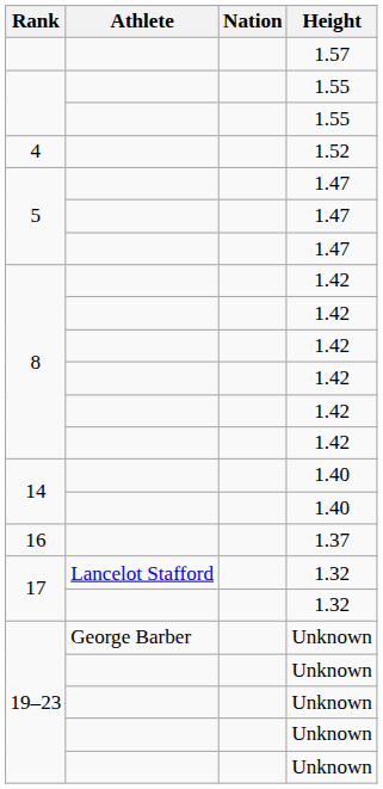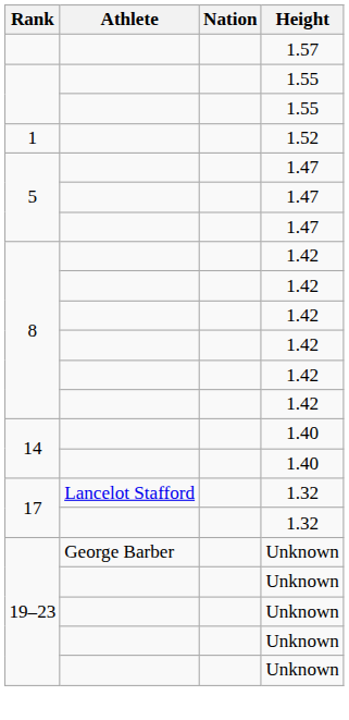 <table class="wikitable sortable" style="text-align:center;">
 <tr>
 <th>Rank</th>
 <th>Athlete</th>
 <th>Nation</th>
 <th>Height</th>
 </tr>
 <tr>
 <td></td>
 <td align=left></td>
 <td align=left></td>
 <td>1.57</td>
 </tr>
 <tr>
 <td rowspan=2></td>
 <td align=left></td>
 <td align=left></td>
 <td>1.55</td>
 </tr>
 <tr>
 <td align=left></td>
 <td align=left></td>
 <td>1.55</td>
 </tr>
 <tr>
-<td>4</td>
+<td>1</td>
 <td align=left></td>
 <td align=left></td>
 <td>1.52</td>
 </tr>
 <tr>
 <td rowspan=3>5</td>
 <td align=left></td>
 <td align=left></td>
 <td>1.47</td>
 </tr>
 <tr>
 <td align=left></td>
 <td align=left></td>
 <td>1.47</td>
 </tr>
 <tr>
 <td align=left></td>
 <td align=left></td>
 <td>1.47</td>
 </tr>
 <tr>
 <td rowspan=6>8</td>
 <td align=left></td>
 <td align=left></td>
 <td>1.42</td>
 </tr>
 <tr>
 <td align=left></td>
 <td align=left></td>
 <td>1.42</td>
 </tr>
 <tr>
 <td align=left></td>
 <td align=left></td>
 <td>1.42</td>
 </tr>
 <tr>
 <td align=left></td>
 <td align=left></td>
 <td>1.42</td>
 </tr>
 <tr>
 <td align=left></td>
 <td align=left></td>
 <td>1.42</td>
 </tr>
 <tr>
 <td align=left></td>
 <td align=left></td>
 <td>1.42</td>
 </tr>
 <tr>
 <td rowspan=2>14</td>
 <td align=left></td>
 <td align=left></td>
 <td>1.40</td>
 </tr>
 <tr>
 <td align=left></td>
 <td align=left></td>
 <td>1.40</td>
 </tr>
 <tr>
-<td>16</td>
-<td align=left></td>
-<td align=left></td>
-<td>1.37</td>
-</tr>
-<tr>
 <td rowspan=2>17</td>
 <td align=left><a href='#'>Lancelot Stafford</a></td>
 <td align=left></td>
 <td>1.32</td>
 </tr>
 <tr>
 <td align=left></td>
 <td align=left></td>
 <td>1.32</td>
 </tr>
 <tr>
 <td rowspan=5>19–23</td>
 <td align=left>George Barber</td>
 <td align=left></td>
 <td data-sort-value=1.00>Unknown</td>
 </tr>
 <tr>
 <td align=left></td>
 <td align=left></td>
 <td data-sort-value=1.00>Unknown</td>
 </tr>
 <tr>
 <td align=left></td>
 <td align=left></td>
 <td data-sort-value=1.00>Unknown</td>
 </tr>
 <tr>
 <td align=left></td>
 <td align=left></td>
 <td data-sort-value=1.00>Unknown</td>
 </tr>
 <tr>
 <td align=left></td>
 <td align=left></td>
 <td data-sort-value=1.00>Unknown</td>
 </tr>
 </table>
